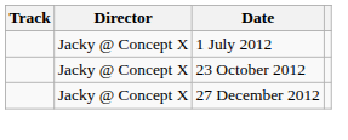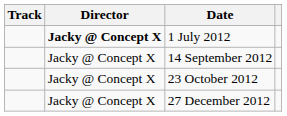 <table class="wikitable">
 <tr>
 <th>Track</th>
 <th>Director</th>
 <th>Date</th>
 <th></th>
 </tr>
 <tr>
 <td></td>
+<td><strong>Jacky @ Concept X</strong></td>
+<td>1 July 2012</td>
+<td></td>
+</tr>
+<tr>
+<td></td>
 <td>Jacky @ Concept X</td>
-<td>1 July 2012</td>
+<td>14 September 2012</td>
 <td></td>
 </tr>
 <tr>
 <td></td>
 <td>Jacky @ Concept X</td>
 <td>23 October 2012</td>
 <td></td>
 </tr>
 <tr>
 <td></td>
 <td>Jacky @ Concept X</td>
 <td>27 December 2012</td>
 <td></td>
 </tr>
 </table>
